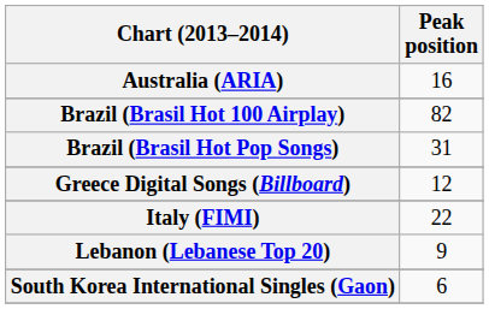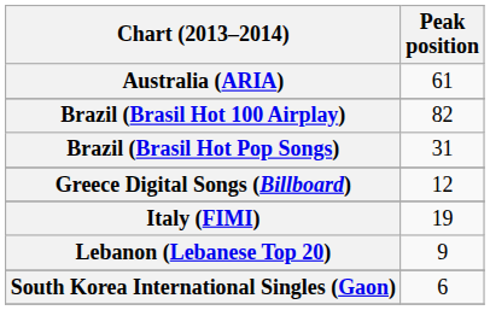 <table class="wikitable sortable plainrowheaders" style="text-align:center">
 <tr>
 <th scope="col">Chart (2013–2014)</th>
 <th scope="col">Peak<br>position</th>
 </tr>
 <tr>
 <th scope="row">Australia (<a href='#'>ARIA</a>)</th>
-<td style="text-align:center;">16</td>
+<td style="text-align:center;">61</td>
 </tr>
 <tr>
 </tr>
 <tr>
 </tr>
 <tr>
 </tr>
 <tr>
 <th scope="row">Brazil (<a href='#'>Brasil Hot 100 Airplay</a>)</th>
 <td style="text-align:center;">82</td>
 </tr>
 <tr>
 <th scope="row">Brazil (<a href='#'>Brasil Hot Pop Songs</a>)</th>
 <td style="text-align:center;">31</td>
 </tr>
 <tr>
 </tr>
 <tr>
 </tr>
 <tr>
 </tr>
 <tr>
 </tr>
 <tr>
 </tr>
 <tr>
 </tr>
 <tr>
 <th scope="row">Greece Digital Songs (<em><a href='#'>Billboard</a></em>)</th>
 <td style="text-align:center;">12</td>
 </tr>
 <tr>
 </tr>
 <tr>
 <th scope="row">Italy (<a href='#'>FIMI</a>)</th>
-<td style="text-align:center;">22</td>
+<td style="text-align:center;">19</td>
 </tr>
 <tr>
 <th scope="row">Lebanon (<a href='#'>Lebanese Top 20</a>)</th>
 <td style="text-align:center;">9</td>
 </tr>
 <tr>
 </tr>
 <tr>
 <th scope="row">South Korea International Singles (<a href='#'>Gaon</a>)</th>
 <td style="text-align:center;">6</td>
 </tr>
 <tr>
 </tr>
 <tr>
 </tr>
 <tr>
 </tr>
 <tr>
 </tr>
 <tr>
 </tr>
 </table>
